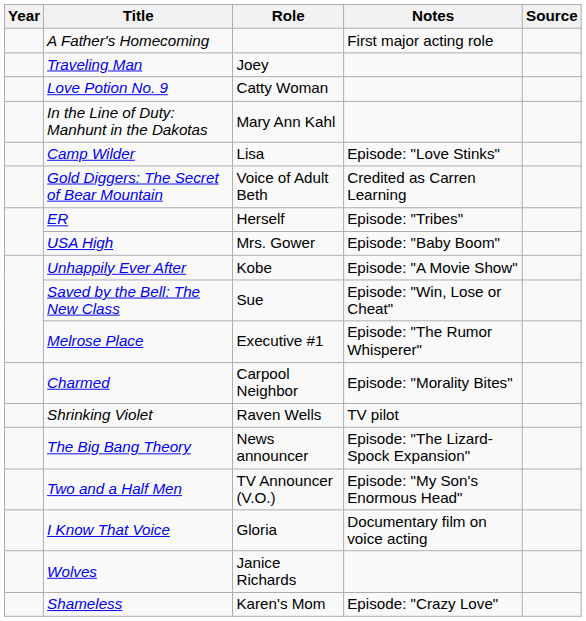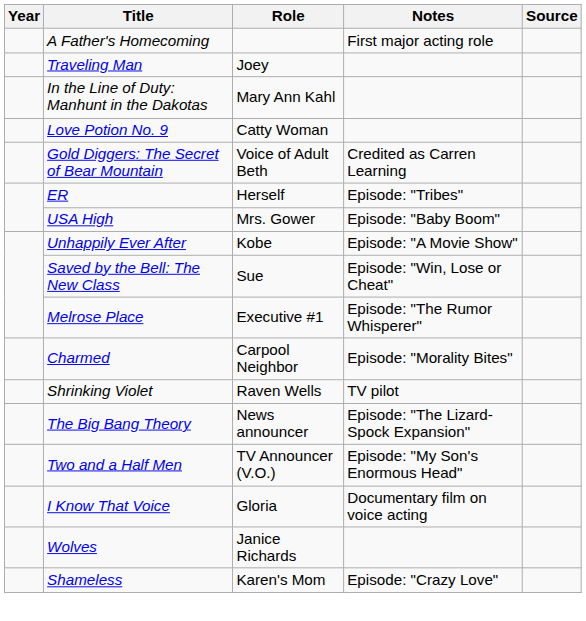 <table class="wikitable sortable plainrowheaders">
 <tr>
 <th>Year </th>
 <th>Title</th>
 <th>Role </th>
 <th class="unsortable">Notes </th>
 <th class="unsortable">Source</th>
 </tr>
 <tr>
 <td></td>
 <td data-sort-value="Father's Homecoming, A"><em>A Father's Homecoming</em></td>
 <td> </td>
 <td>First major acting role</td>
 <td><br></td>
 </tr>
 <tr>
 <td></td>
 <td><em><a href='#'>Traveling Man</a></em></td>
 <td>Joey</td>
 <td> </td>
 <td></td>
 </tr>
 <tr>
 <td></td>
-<td><em><a href='#'>Love Potion No. 9</a></em></td>
-<td>Catty Woman</td>
-<td> </td>
-<td></td>
-</tr>
-<tr>
-<td></td>
 <td><em>In the Line of Duty: Manhunt in the Dakotas</em></td>
 <td>Mary Ann Kahl</td>
 <td> </td>
 <td></td>
 </tr>
 <tr>
 <td></td>
-<td><em><a href='#'>Camp Wilder</a></em></td>
-<td>Lisa</td>
-<td>Episode: "Love Stinks"</td>
+<td><em><a href='#'>Love Potion No. 9</a></em></td>
+<td>Catty Woman</td>
+<td> </td>
 <td></td>
 </tr>
 <tr>
 <td></td>
 <td><em><a href='#'>Gold Diggers: The Secret of Bear Mountain</a></em></td>
 <td>Voice of Adult Beth</td>
 <td>Credited as Carren Learning</td>
 <td></td>
 </tr>
 <tr>
 <td rowspan="2"></td>
 <td><em><a href='#'>ER</a></em></td>
 <td>Herself</td>
 <td>Episode: "Tribes"</td>
 <td></td>
 </tr>
 <tr>
 <td><em><a href='#'>USA High</a></em></td>
 <td>Mrs. Gower</td>
 <td>Episode: "Baby Boom"</td>
 <td></td>
 </tr>
 <tr>
 <td rowspan="3"></td>
 <td><em><a href='#'>Unhappily Ever After</a></em></td>
 <td>Kobe</td>
 <td>Episode: "A Movie Show"</td>
 <td></td>
 </tr>
 <tr>
 <td><em><a href='#'>Saved by the Bell: The New Class</a></em></td>
 <td>Sue</td>
 <td>Episode: "Win, Lose or Cheat"</td>
 <td></td>
 </tr>
 <tr>
 <td><em><a href='#'>Melrose Place</a></em></td>
 <td>Executive #1</td>
 <td>Episode: "The Rumor Whisperer"</td>
 <td></td>
 </tr>
 <tr>
 <td></td>
 <td><em><a href='#'>Charmed</a></em></td>
 <td>Carpool Neighbor</td>
 <td>Episode: "Morality Bites"</td>
 <td></td>
 </tr>
 <tr>
 <td></td>
 <td><em>Shrinking Violet</em></td>
 <td>Raven Wells</td>
 <td>TV pilot</td>
 <td></td>
 </tr>
 <tr>
 <td></td>
 <td data-sort-value="Big Bang Theory, The"><em><a href='#'>The Big Bang Theory</a></em></td>
 <td>News announcer</td>
 <td>Episode: "The Lizard-Spock Expansion"</td>
 <td></td>
 </tr>
 <tr>
 <td></td>
 <td><em><a href='#'>Two and a Half Men</a></em></td>
 <td>TV Announcer (V.O.)</td>
 <td>Episode: "My Son's Enormous Head"</td>
 <td></td>
 </tr>
 <tr>
 <td></td>
 <td><em><a href='#'>I Know That Voice</a></em></td>
 <td>Gloria</td>
 <td>Documentary film on voice acting</td>
 <td></td>
 </tr>
 <tr>
 <td></td>
 <td><em><a href='#'>Wolves</a></em></td>
 <td>Janice Richards</td>
 <td> </td>
 <td></td>
 </tr>
 <tr>
 <td></td>
 <td><em><a href='#'>Shameless</a></em></td>
 <td>Karen's Mom</td>
 <td>Episode: "Crazy Love"</td>
 <td></td>
 </tr>
 </table>
